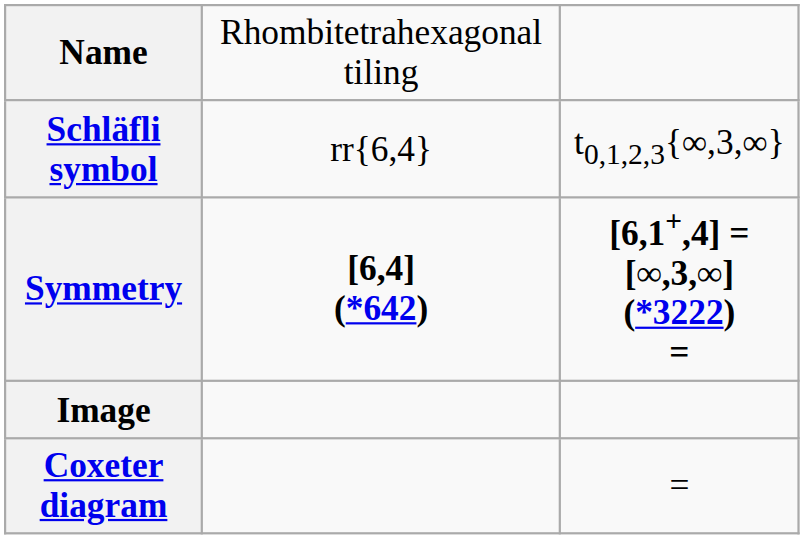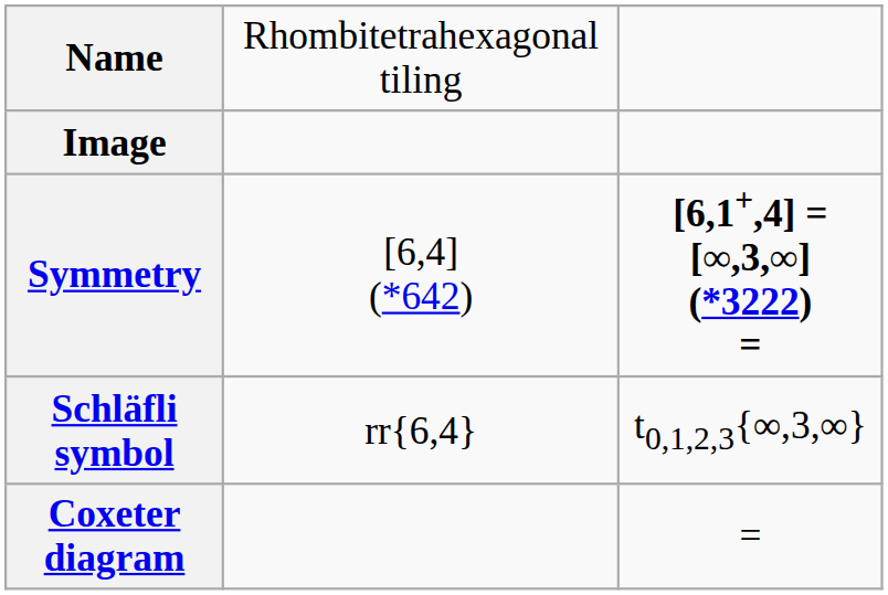 <table class=wikitable width=360>
 <tr align=center>
 <th>Name</th>
 <td>Rhombitetrahexagonal tiling</td>
 <td></td>
 </tr>
 <tr align=center>
+<th>Image</th>
+<td></td>
+<td></td>
+</tr>
+<tr align=center>
+<th><a href='#'>Symmetry</a></th>
+<td>[6,4]<br>(<a href='#'>*642</a>)<br></td>
+<td><strong>[6,1<sup>+</sup>,4] = [∞,3,∞]<br>(<a href='#'>*3222</a>)<br> = </strong></td>
+</tr>
+<tr align=center>
 <th><a href='#'>Schläfli symbol</a></th>
 <td>rr{6,4}</td>
 <td>t<sub>0,1,2,3</sub>{∞,3,∞}</td>
-</tr>
-<tr align=center>
-<th><a href='#'>Symmetry</a></th>
-<td><strong>[6,4]<br>(<a href='#'>*642</a>)<br></strong></td>
-<td><strong>[6,1<sup>+</sup>,4] = [∞,3,∞]<br>(<a href='#'>*3222</a>)<br> = </strong></td>
-</tr>
-<tr align=center>
-<th>Image</th>
-<td></td>
-<td></td>
 </tr>
 <tr align=center>
 <th><a href='#'>Coxeter diagram</a></th>
 <td></td>
 <td> = </td>
 </tr>
 </table>
